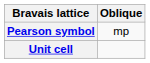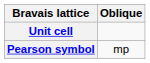 <table class="wikitable skin-invert-image">
 <tr>
 <th>Bravais lattice</th>
 <th>Oblique</th>
 </tr>
+<tr>
+<th><a href='#'>Unit cell</a></th>
+<td></td>
+</tr>
 <tr align=center>
 <th><a href='#'>Pearson symbol</a></th>
 <td>mp</td>
 </tr>
-<tr>
-<th><a href='#'>Unit cell</a></th>
-<td></td>
-</tr>
 </table>
